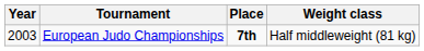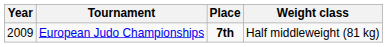 <table class=wikitable>
 <tr>
 <th>Year</th>
 <th>Tournament</th>
 <th>Place</th>
 <th>Weight class</th>
 </tr>
 <tr>
-<td>2003</td>
+<td>2009</td>
 <td><a href='#'>European Judo Championships</a></td>
 <td align="center"><strong>7th</strong></td>
 <td>Half middleweight (81 kg)</td>
 </tr>
 </table>
